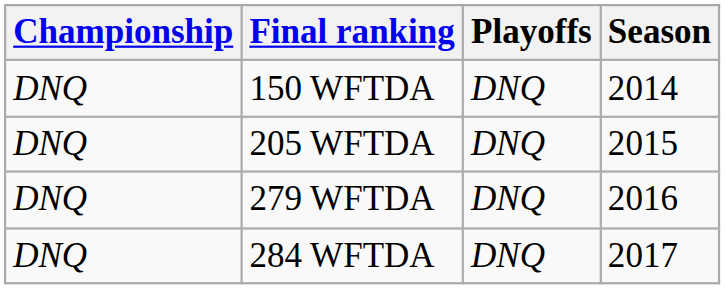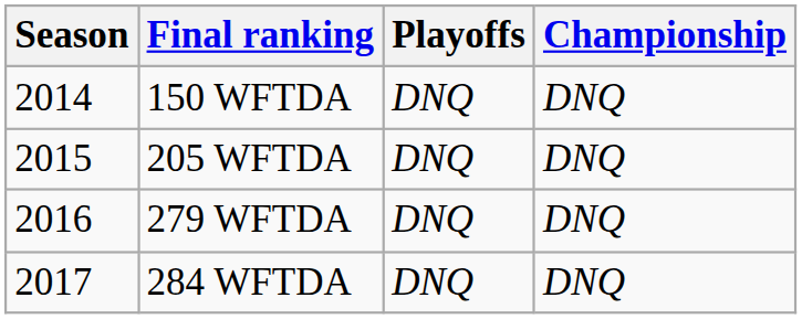 <table class="wikitable sortable">
 <tr>
-<th><a href='#'>Championship</a></th>
+<th>Season</th>
 <th><a href='#'>Final ranking</a></th>
 <th>Playoffs</th>
-<th>Season</th>
+<th><a href='#'>Championship</a></th>
 </tr>
 <tr>
-<td><em>DNQ</em></td>
+<td>2014</td>
 <td>150 WFTDA</td>
 <td><em>DNQ</em></td>
-<td>2014</td>
+<td><em>DNQ</em></td>
 </tr>
 <tr>
-<td><em>DNQ</em></td>
+<td>2015</td>
 <td>205 WFTDA</td>
 <td><em>DNQ</em></td>
-<td>2015</td>
+<td><em>DNQ</em></td>
 </tr>
 <tr>
-<td><em>DNQ</em></td>
+<td>2016</td>
 <td>279 WFTDA</td>
 <td><em>DNQ</em></td>
-<td>2016</td>
+<td><em>DNQ</em></td>
 </tr>
 <tr>
-<td><em>DNQ</em></td>
+<td>2017</td>
 <td>284 WFTDA</td>
 <td><em>DNQ</em></td>
-<td>2017</td>
+<td><em>DNQ</em></td>
 </tr>
 </table>
